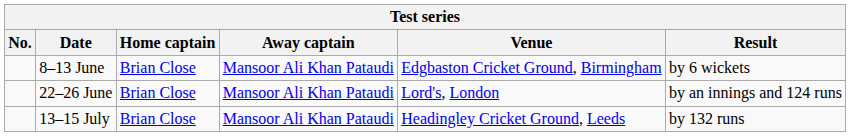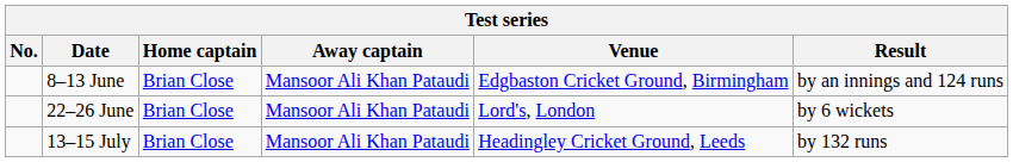 <table class="wikitable">
 <tr>
 <th colspan="9">Test series</th>
 </tr>
 <tr>
 <th>No.</th>
 <th>Date</th>
 <th>Home captain</th>
 <th>Away captain</th>
 <th>Venue</th>
 <th>Result</th>
 </tr>
 <tr>
 <td></td>
 <td>8–13 June</td>
 <td><a href='#'>Brian Close</a></td>
 <td><a href='#'>Mansoor Ali Khan Pataudi</a></td>
 <td><a href='#'>Edgbaston Cricket Ground</a>, <a href='#'>Birmingham</a></td>
-<td> by 6 wickets</td>
+<td> by an innings and 124 runs</td>
 </tr>
 <tr>
 <td></td>
 <td>22–26 June</td>
 <td><a href='#'>Brian Close</a></td>
 <td><a href='#'>Mansoor Ali Khan Pataudi</a></td>
 <td><a href='#'>Lord's</a>, <a href='#'>London</a></td>
-<td> by an innings and 124 runs</td>
+<td> by 6 wickets</td>
 </tr>
 <tr>
 <td></td>
 <td>13–15 July</td>
 <td><a href='#'>Brian Close</a></td>
 <td><a href='#'>Mansoor Ali Khan Pataudi</a></td>
 <td><a href='#'>Headingley Cricket Ground</a>, <a href='#'>Leeds</a></td>
 <td> by 132 runs</td>
 </tr>
 </table>
